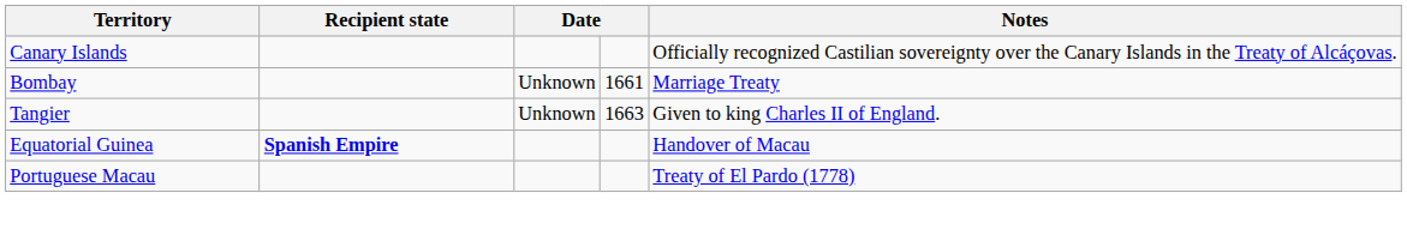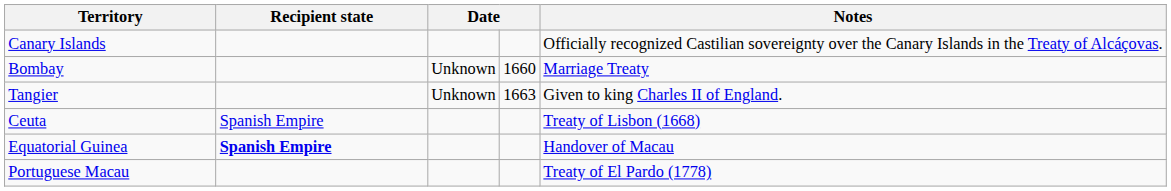 <table class="wikitable">
 <tr>
 <th width=200px>Territory</th>
 <th width=200px>Recipient state</th>
 <th colspan=2>Date</th>
 <th>Notes</th>
 </tr>
 <tr>
 <td> <a href='#'>Canary Islands</a></td>
 <td></td>
 <td style="text-align:right;"></td>
 <td style="text-align:center;"></td>
 <td>Officially recognized Castilian sovereignty over the Canary Islands in the <a href='#'>Treaty of Alcáçovas</a>.</td>
 </tr>
 <tr>
 <td> <a href='#'>Bombay</a></td>
 <td></td>
 <td>Unknown</td>
-<td>1661</td>
+<td>1660</td>
 <td><a href='#'>Marriage Treaty</a></td>
 </tr>
 <tr>
 <td> <a href='#'>Tangier</a></td>
 <td></td>
 <td>Unknown</td>
 <td>1663</td>
 <td>Given to king <a href='#'>Charles II of England</a>.</td>
+</tr>
+<tr>
+<td> <a href='#'>Ceuta</a></td>
+<td> <a href='#'>Spanish Empire</a></td>
+<td style="text-align:right;"></td>
+<td style="text-align:center;"></td>
+<td><a href='#'>Treaty of Lisbon (1668)</a></td>
 </tr>
 <tr>
 <td> <a href='#'>Equatorial Guinea</a></td>
 <td><strong> <a href='#'>Spanish Empire</a></strong></td>
 <td style="text-align:right;"></td>
 <td style="text-align:center;"></td>
 <td><a href='#'>Handover of Macau</a></td>
 </tr>
 <tr>
 <td> <a href='#'>Portuguese Macau</a></td>
 <td></td>
 <td style="text-align:right;"></td>
 <td style="text-align:center;"></td>
 <td><a href='#'>Treaty of El Pardo (1778)</a></td>
 </tr>
 </table>
